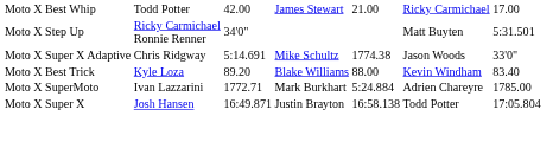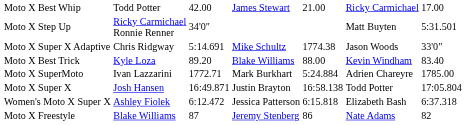 <table>
 <tr>
 <td>Moto X Best Whip</td>
 <td>Todd Potter</td>
 <td>42.00</td>
 <td><a href='#'>James Stewart</a></td>
 <td>21.00</td>
 <td><a href='#'>Ricky Carmichael</a></td>
 <td>17.00</td>
 </tr>
 <tr>
 <td>Moto X Step Up</td>
 <td><a href='#'>Ricky Carmichael</a> <br> Ronnie Renner</td>
 <td>34'0"</td>
 <td></td>
 <td></td>
 <td>Matt Buyten</td>
 <td>5:31.501</td>
 </tr>
 <tr>
 <td>Moto X Super X Adaptive</td>
 <td>Chris Ridgway</td>
 <td>5:14.691</td>
 <td><a href='#'>Mike Schultz</a></td>
 <td>1774.38</td>
 <td>Jason Woods</td>
 <td>33'0"</td>
 </tr>
 <tr>
 <td>Moto X Best Trick</td>
 <td><a href='#'>Kyle Loza</a></td>
 <td>89.20</td>
 <td><a href='#'>Blake Williams</a></td>
 <td>88.00</td>
 <td><a href='#'>Kevin Windham</a></td>
 <td>83.40</td>
 </tr>
 <tr>
 <td>Moto X SuperMoto</td>
 <td>Ivan Lazzarini</td>
 <td>1772.71</td>
 <td>Mark Burkhart</td>
 <td>5:24.884</td>
 <td>Adrien Chareyre</td>
 <td>1785.00</td>
 </tr>
 <tr>
 <td>Moto X Super X</td>
 <td><a href='#'>Josh Hansen</a></td>
 <td>16:49.871</td>
 <td>Justin Brayton</td>
 <td>16:58.138</td>
 <td>Todd Potter</td>
 <td>17:05.804</td>
 </tr>
+<tr>
+<td>Women's Moto X Super X</td>
+<td><a href='#'>Ashley Fiolek</a></td>
+<td>6:12.472</td>
+<td>Jessica Patterson</td>
+<td>6:15.818</td>
+<td>Elizabeth Bash</td>
+<td>6:37.318</td>
+</tr>
+<tr>
+<td>Moto X Freestyle</td>
+<td><a href='#'>Blake Williams</a></td>
+<td>87</td>
+<td><a href='#'>Jeremy Stenberg</a></td>
+<td>86</td>
+<td><a href='#'>Nate Adams</a></td>
+<td>82</td>
+</tr>
 </table>
